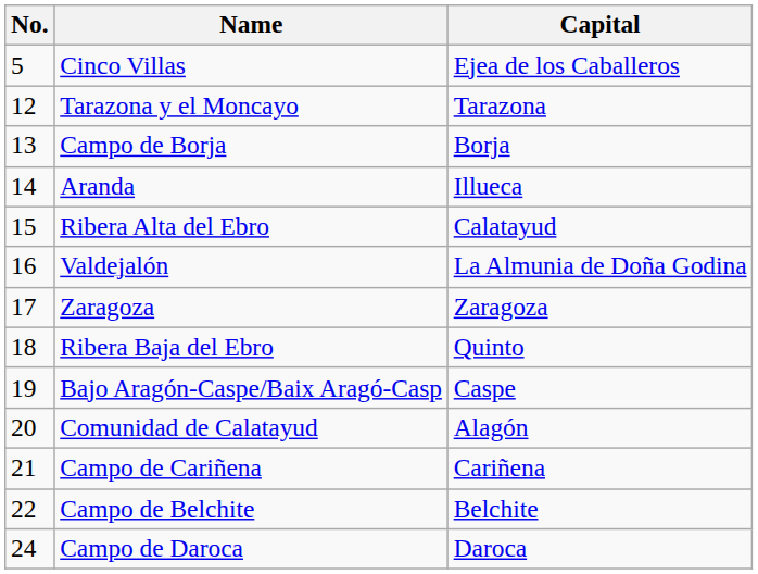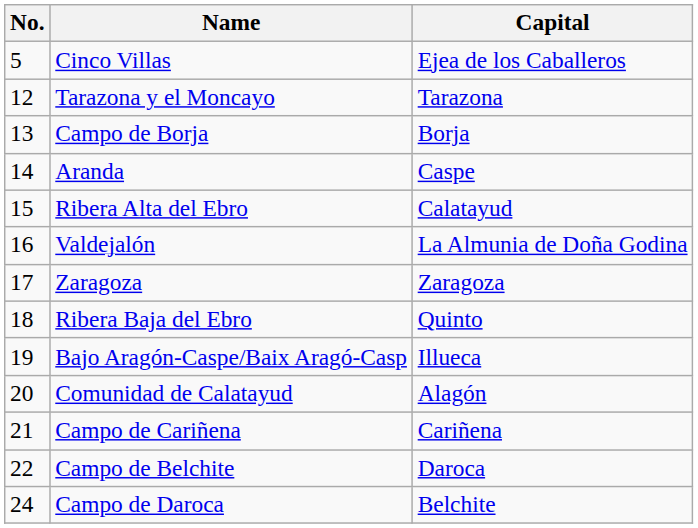 <table class=wikitable>
 <tr>
 <th>No.</th>
 <th>Name</th>
 <th>Capital</th>
 </tr>
 <tr>
 <td>5</td>
 <td><a href='#'>Cinco Villas</a></td>
 <td><a href='#'>Ejea de los Caballeros</a></td>
 </tr>
 <tr>
 <td>12</td>
 <td><a href='#'>Tarazona y el Moncayo</a></td>
 <td><a href='#'>Tarazona</a></td>
 </tr>
 <tr>
 <td>13</td>
 <td><a href='#'>Campo de Borja</a></td>
 <td><a href='#'>Borja</a></td>
 </tr>
 <tr>
 <td>14</td>
 <td><a href='#'>Aranda</a></td>
-<td><a href='#'>Illueca</a></td>
+<td><a href='#'>Caspe</a></td>
 </tr>
 <tr>
 <td>15</td>
 <td><a href='#'>Ribera Alta del Ebro</a></td>
 <td><a href='#'>Calatayud</a></td>
 </tr>
 <tr>
 <td>16</td>
 <td><a href='#'>Valdejalón</a></td>
 <td><a href='#'>La Almunia de Doña Godina</a></td>
 </tr>
 <tr>
 <td>17</td>
 <td><a href='#'>Zaragoza</a></td>
 <td><a href='#'>Zaragoza</a></td>
 </tr>
 <tr>
 <td>18</td>
 <td><a href='#'>Ribera Baja del Ebro</a></td>
 <td><a href='#'>Quinto</a></td>
 </tr>
 <tr>
 <td>19</td>
 <td><a href='#'>Bajo Aragón-Caspe/Baix Aragó-Casp</a></td>
-<td><a href='#'>Caspe</a></td>
+<td><a href='#'>Illueca</a></td>
 </tr>
 <tr>
 <td>20</td>
 <td><a href='#'>Comunidad de Calatayud</a></td>
 <td><a href='#'>Alagón</a></td>
 </tr>
 <tr>
 <td>21</td>
 <td><a href='#'>Campo de Cariñena</a></td>
 <td><a href='#'>Cariñena</a></td>
 </tr>
 <tr>
 <td>22</td>
 <td><a href='#'>Campo de Belchite</a></td>
-<td><a href='#'>Belchite</a></td>
+<td><a href='#'>Daroca</a></td>
 </tr>
 <tr>
 <td>24</td>
 <td><a href='#'>Campo de Daroca</a></td>
-<td><a href='#'>Daroca</a></td>
+<td><a href='#'>Belchite</a></td>
 </tr>
 </table>
